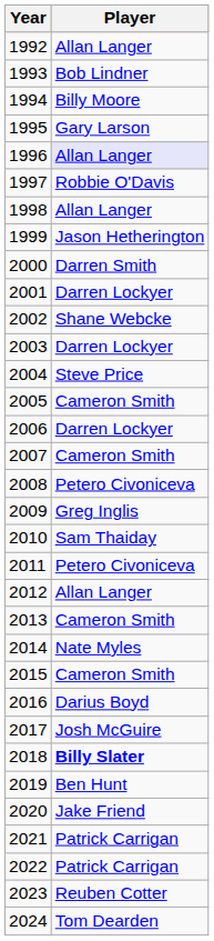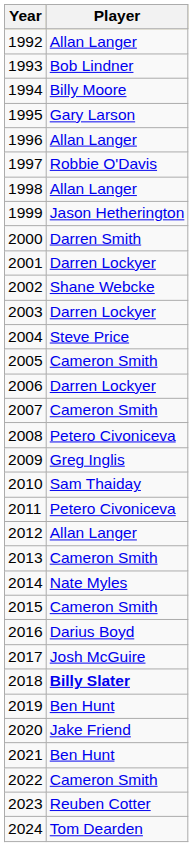 <table class="wikitable">
 <tr style="background:#bdb76b;">
 <th>Year</th>
 <th>Player</th>
 </tr>
 <tr>
 <td>1992</td>
 <td><a href='#'>Allan Langer</a></td>
 </tr>
 <tr>
 <td>1993</td>
 <td><a href='#'>Bob Lindner</a></td>
 </tr>
 <tr>
 <td>1994</td>
 <td><a href='#'>Billy Moore</a></td>
 </tr>
 <tr>
 <td>1995</td>
 <td><a href='#'>Gary Larson</a></td>
 </tr>
 <tr>
 <td>1996</td>
-<td style="background: lavender;"><a href='#'>Allan Langer</a></td>
+<td><a href='#'>Allan Langer</a></td>
 </tr>
 <tr>
 <td>1997</td>
 <td><a href='#'>Robbie O'Davis</a></td>
 </tr>
 <tr>
 <td>1998</td>
 <td><a href='#'>Allan Langer</a></td>
 </tr>
 <tr>
 <td>1999</td>
 <td><a href='#'>Jason Hetherington</a></td>
 </tr>
 <tr>
 <td>2000</td>
 <td><a href='#'>Darren Smith</a></td>
 </tr>
 <tr>
 <td>2001</td>
 <td><a href='#'>Darren Lockyer</a></td>
 </tr>
 <tr>
 <td>2002</td>
 <td><a href='#'>Shane Webcke</a></td>
 </tr>
 <tr>
 <td>2003</td>
 <td><a href='#'>Darren Lockyer</a></td>
 </tr>
 <tr>
 <td>2004</td>
 <td><a href='#'>Steve Price</a></td>
 </tr>
 <tr>
 <td>2005</td>
 <td><a href='#'>Cameron Smith</a></td>
 </tr>
 <tr>
 <td>2006</td>
 <td><a href='#'>Darren Lockyer</a></td>
 </tr>
 <tr>
 <td>2007</td>
 <td><a href='#'>Cameron Smith</a></td>
 </tr>
 <tr>
 <td>2008</td>
 <td><a href='#'>Petero Civoniceva</a></td>
 </tr>
 <tr>
 <td>2009</td>
 <td><a href='#'>Greg Inglis</a></td>
 </tr>
 <tr>
 <td>2010</td>
 <td><a href='#'>Sam Thaiday</a></td>
 </tr>
 <tr>
 <td>2011</td>
 <td><a href='#'>Petero Civoniceva</a></td>
 </tr>
 <tr>
 <td>2012</td>
 <td><a href='#'>Allan Langer</a></td>
 </tr>
 <tr>
 <td>2013</td>
 <td><a href='#'>Cameron Smith</a></td>
 </tr>
 <tr>
 <td>2014</td>
 <td><a href='#'>Nate Myles</a></td>
 </tr>
 <tr>
 <td>2015</td>
 <td><a href='#'>Cameron Smith</a></td>
 </tr>
 <tr>
 <td>2016</td>
 <td><a href='#'>Darius Boyd</a></td>
 </tr>
 <tr>
 <td>2017</td>
 <td><a href='#'>Josh McGuire</a></td>
 </tr>
 <tr>
 <td>2018</td>
 <td><strong><a href='#'>Billy Slater</a></strong></td>
 </tr>
 <tr>
 <td>2019</td>
 <td><a href='#'>Ben Hunt</a></td>
 </tr>
 <tr>
 <td>2020</td>
 <td><a href='#'>Jake Friend</a></td>
 </tr>
 <tr>
 <td>2021</td>
-<td><a href='#'>Patrick Carrigan</a></td>
+<td><a href='#'>Ben Hunt</a></td>
 </tr>
 <tr>
 <td>2022</td>
-<td><a href='#'>Patrick Carrigan</a></td>
+<td><a href='#'>Cameron Smith</a></td>
 </tr>
 <tr>
 <td>2023</td>
 <td><a href='#'>Reuben Cotter</a></td>
 </tr>
 <tr>
 <td>2024</td>
 <td><a href='#'>Tom Dearden</a></td>
 </tr>
 </table>
